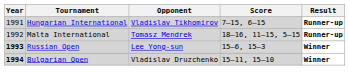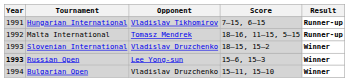 <table class="sortable wikitable" style="font-size: 90%;">
 <tr>
 <th>Year</th>
 <th>Tournament</th>
 <th>Opponent</th>
 <th>Score</th>
 <th>Result</th>
 </tr>
 <tr style="background:#D5D5D5">
 <td align="center">1991</td>
 <td align="left"><a href='#'>Hungarian International</a></td>
 <td align="left"> <a href='#'>Vladislav Tikhomirov</a></td>
 <td align="left">7–15, 6–15</td>
 <td style="text-align:left; background:white"> <strong>Runner-up</strong></td>
 </tr>
 <tr style="background:#D5D5D5">
 <td align="center">1992</td>
 <td align="left">Malta International</td>
 <td align="left"> <a href='#'>Tomasz Mendrek</a></td>
 <td align="left">18–16, 11–15, 5–15</td>
 <td style="text-align:left; background:white"> <strong>Runner-up</strong></td>
 </tr>
 <tr style="background:#D5D5D5">
+<td align="center">1993</td>
+<td align="left"><a href='#'>Slovenian International</a></td>
+<td align="left"> <a href='#'>Vladislav Druzchenko</a></td>
+<td align="left">18–15, 15–2</td>
+<td style="text-align:left; background:white"> <strong>Winner</strong></td>
+</tr>
+<tr style="background:#D5D5D5">
 <td align="center"><strong>1993</strong></td>
 <td align="left"><a href='#'>Russian Open</a></td>
 <td align="left"> <a href='#'>Lee Yong-sun</a></td>
 <td align="left">15–6, 15–3</td>
 <td style="text-align:left; background:white"> <strong>Winner</strong></td>
 </tr>
 <tr style="background:#D5D5D5">
-<td align="center"><strong>1994</strong></td>
+<td align="center">1994</td>
 <td align="left"><a href='#'>Bulgarian Open</a></td>
 <td align="left"> Vladislav Druzchenko</td>
 <td align="left">15–11, 15–10</td>
 <td style="text-align:left; background:white"> <strong>Winner</strong></td>
 </tr>
 </table>
